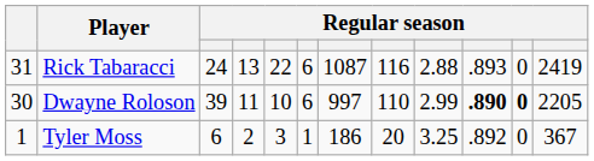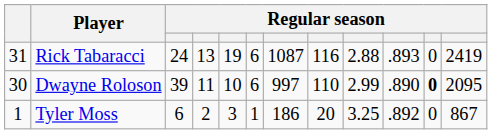 <table class="wikitable plainrowheaders" style="text-align:center;">
 <tr>
 <th scope="col" rowspan="2"></th>
 <th scope="col" rowspan="2">Player</th>
 <th scope=colgroup colspan=10>Regular season</th>
 </tr>
 <tr>
 <th scope="col"></th>
 <th scope="col"></th>
 <th scope="col"></th>
 <th scope="col"></th>
 <th scope="col"></th>
 <th scope="col"></th>
 <th scope="col"></th>
 <th scope="col"></th>
 <th scope="col"></th>
 <th scope="col"></th>
 </tr>
 <tr>
 <td scope="row">31</td>
 <td align="left"><a href='#'>Rick Tabaracci</a></td>
 <td>24</td>
 <td>13</td>
-<td>22</td>
+<td>19</td>
 <td>6</td>
 <td>1087</td>
 <td>116</td>
 <td>2.88</td>
 <td>.893</td>
 <td>0</td>
 <td>2419</td>
 </tr>
 <tr>
 <td scope="row">30</td>
 <td align="left"><a href='#'>Dwayne Roloson</a></td>
 <td>39</td>
 <td>11</td>
 <td>10</td>
 <td>6</td>
 <td>997</td>
 <td>110</td>
 <td>2.99</td>
-<td><strong>.890</strong></td>
+<td>.890</td>
 <td><strong>0</strong></td>
-<td>2205</td>
+<td>2095</td>
 </tr>
 <tr>
 <td scope="row">1</td>
 <td align="left"><a href='#'>Tyler Moss</a></td>
 <td>6</td>
 <td>2</td>
 <td>3</td>
 <td>1</td>
 <td>186</td>
 <td>20</td>
 <td>3.25</td>
 <td>.892</td>
 <td>0</td>
-<td>367</td>
+<td>867</td>
 </tr>
 </table>
